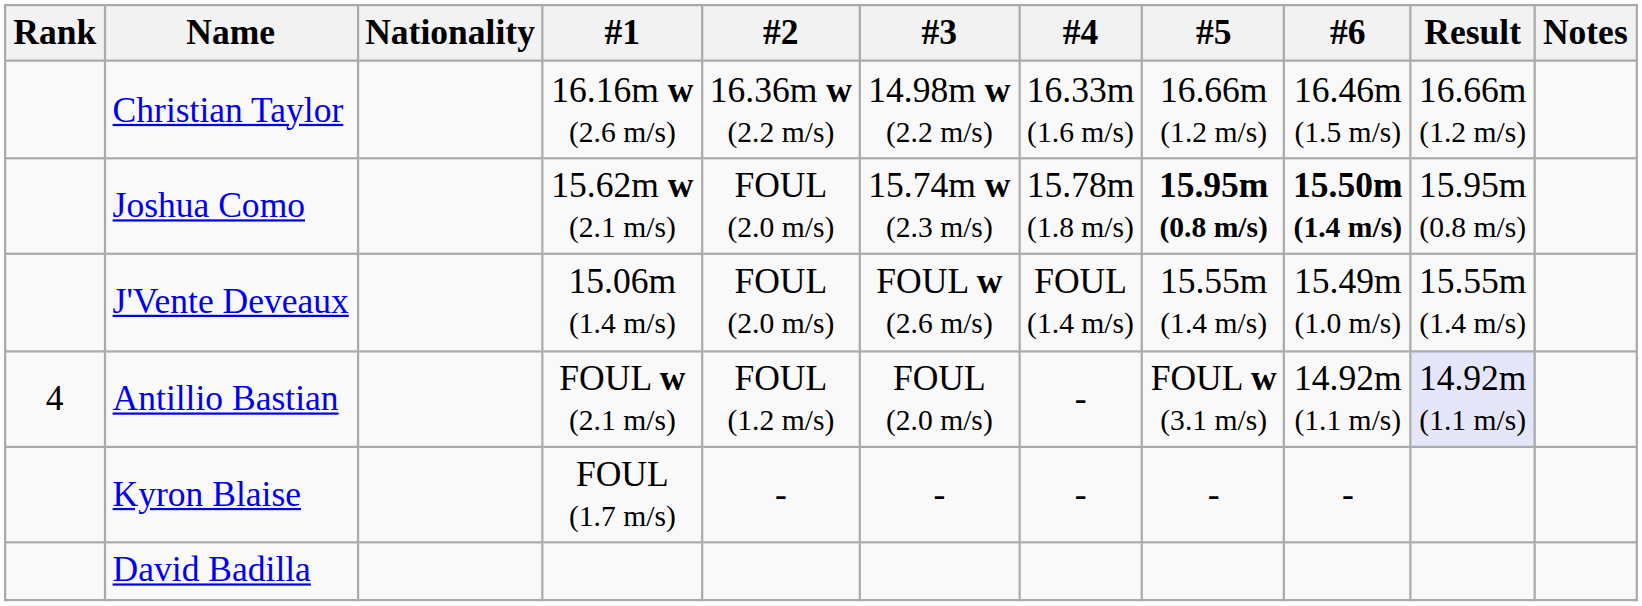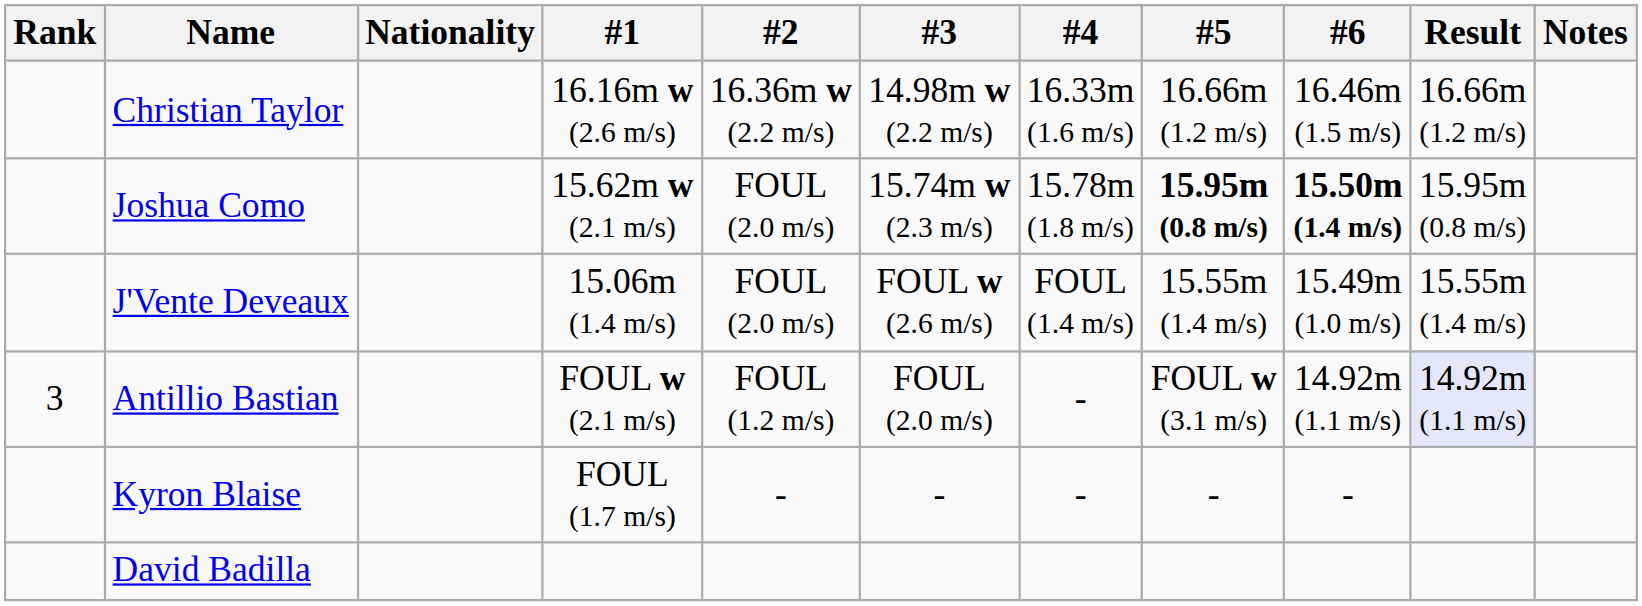 <table class="wikitable sortable" style="text-align:center">
 <tr>
 <th>Rank</th>
 <th>Name</th>
 <th>Nationality</th>
 <th>#1</th>
 <th>#2</th>
 <th>#3</th>
 <th>#4</th>
 <th>#5</th>
 <th>#6</th>
 <th>Result</th>
 <th>Notes</th>
 </tr>
 <tr>
 <td></td>
 <td align=left><a href='#'>Christian Taylor</a></td>
 <td align=left></td>
 <td>16.16m <strong>w</strong><br> <small>(2.6 m/s)</small></td>
 <td>16.36m <strong>w</strong><br> <small>(2.2 m/s)</small></td>
 <td>14.98m <strong>w</strong><br> <small>(2.2 m/s)</small></td>
 <td>16.33m<br> <small>(1.6 m/s)</small></td>
 <td>16.66m<br> <small>(1.2 m/s)</small></td>
 <td>16.46m<br> <small>(1.5 m/s)</small></td>
 <td>16.66m<br><small>(1.2 m/s)</small></td>
 <td></td>
 </tr>
 <tr>
 <td></td>
 <td align=left><a href='#'>Joshua Como</a></td>
 <td align=left></td>
 <td>15.62m <strong>w</strong><br> <small>(2.1 m/s)</small></td>
 <td>FOUL<br> <small>(2.0 m/s)</small></td>
 <td>15.74m <strong>w</strong><br> <small>(2.3 m/s)</small></td>
 <td>15.78m<br> <small>(1.8 m/s)</small></td>
 <td><strong>15.95m<br> <small>(0.8 m/s)</small></strong></td>
 <td><strong>15.50m<br> <small>(1.4 m/s)</small></strong></td>
 <td>15.95m<br><small>(0.8 m/s)</small></td>
 <td></td>
 </tr>
 <tr>
 <td></td>
 <td align=left><a href='#'>J'Vente Deveaux</a></td>
 <td align=left></td>
 <td>15.06m<br> <small>(1.4 m/s)</small></td>
 <td>FOUL<br> <small>(2.0 m/s)</small></td>
 <td>FOUL <strong>w</strong><br> <small>(2.6 m/s)</small></td>
 <td>FOUL<br> <small>(1.4 m/s)</small></td>
 <td>15.55m<br> <small>(1.4 m/s)</small></td>
 <td>15.49m<br> <small>(1.0 m/s)</small></td>
 <td>15.55m<br><small>(1.4 m/s)</small></td>
 <td></td>
 </tr>
 <tr>
-<td>4</td>
+<td>3</td>
 <td align=left><a href='#'>Antillio Bastian</a></td>
 <td align=left></td>
 <td>FOUL <strong>w</strong><br> <small>(2.1 m/s)</small></td>
 <td>FOUL<br> <small>(1.2 m/s)</small></td>
 <td>FOUL<br> <small>(2.0 m/s)</small></td>
 <td>-</td>
 <td>FOUL <strong>w</strong><br> <small>(3.1 m/s)</small></td>
 <td>14.92m<br> <small>(1.1 m/s)</small></td>
 <td style="background: lavender;">14.92m<br><small>(1.1 m/s)</small></td>
 <td></td>
 </tr>
 <tr>
 <td></td>
 <td align=left><a href='#'>Kyron Blaise</a></td>
 <td align=left></td>
 <td>FOUL<br> <small>(1.7 m/s)</small></td>
 <td>-</td>
 <td>-</td>
 <td>-</td>
 <td>-</td>
 <td>-</td>
 <td></td>
 <td></td>
 </tr>
 <tr>
 <td></td>
 <td align=left><a href='#'>David Badilla</a></td>
 <td align=left></td>
 <td></td>
 <td></td>
 <td></td>
 <td></td>
 <td></td>
 <td></td>
 <td></td>
 <td></td>
 </tr>
 </table>
